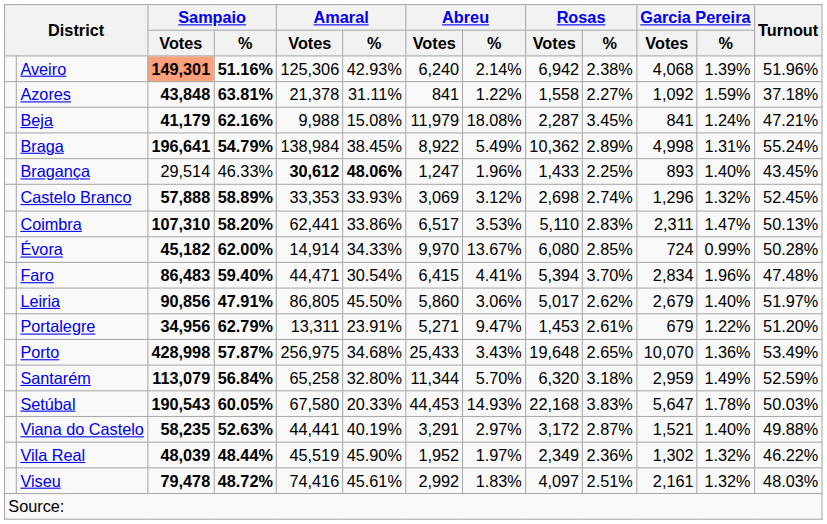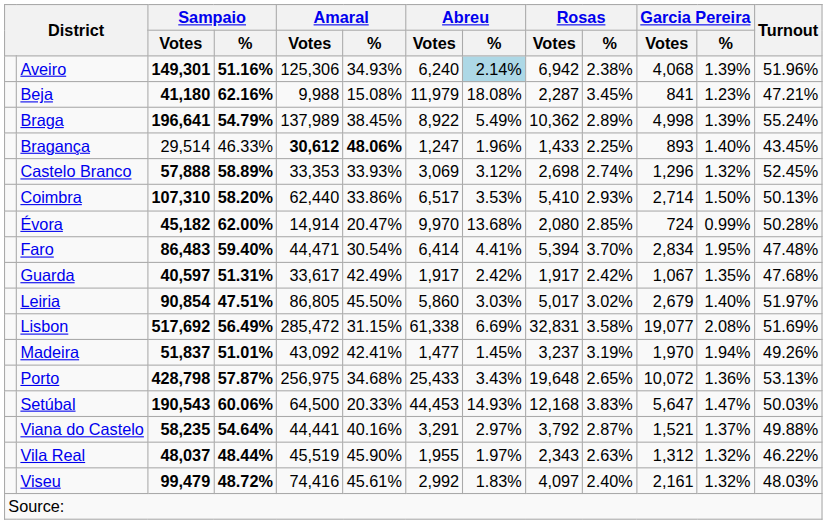 <table class="wikitable sortable" style="text-align:right; font-size:95%">
 <tr>
 <th colspan="2" rowspan="2">District</th>
 <th colspan="2"><a href='#'>Sampaio</a></th>
 <th colspan="2"><a href='#'>Amaral</a></th>
 <th colspan="2"><a href='#'>Abreu</a></th>
 <th colspan="2"><a href='#'>Rosas</a></th>
 <th colspan="2"><a href='#'>Garcia Pereira</a></th>
 <th rowspan="2">Turnout</th>
 </tr>
 <tr>
 <th>Votes</th>
 <th>%</th>
 <th>Votes</th>
 <th>%</th>
 <th>Votes</th>
 <th>%</th>
 <th>Votes</th>
 <th>%</th>
 <th>Votes</th>
 <th>%</th>
 </tr>
 <tr>
 <td> </td>
 <td style="text-align:left;"><a href='#'>Aveiro</a></td>
-<td style="background: lightsalmon;"><strong>149,301</strong></td>
+<td><strong>149,301</strong></td>
 <td><strong>51.16%</strong></td>
 <td>125,306</td>
-<td>42.93%</td>
+<td>34.93%</td>
 <td>6,240</td>
-<td>2.14%</td>
+<td style="background: lightblue;">2.14%</td>
 <td>6,942</td>
 <td>2.38%</td>
 <td>4,068</td>
 <td>1.39%</td>
 <td>51.96%</td>
 </tr>
 <tr>
 <td> </td>
-<td style="text-align:left;"><a href='#'>Azores</a></td>
-<td><strong>43,848</strong></td>
-<td><strong>63.81%</strong></td>
-<td>21,378</td>
-<td>31.11%</td>
-<td>841</td>
-<td>1.22%</td>
-<td>1,558</td>
-<td>2.27%</td>
-<td>1,092</td>
-<td>1.59%</td>
-<td>37.18%</td>
-</tr>
-<tr>
-<td> </td>
 <td style="text-align:left;"><a href='#'>Beja</a></td>
-<td><strong>41,179</strong></td>
+<td><strong>41,180</strong></td>
 <td><strong>62.16%</strong></td>
 <td>9,988</td>
 <td>15.08%</td>
 <td>11,979</td>
 <td>18.08%</td>
 <td>2,287</td>
 <td>3.45%</td>
 <td>841</td>
-<td>1.24%</td>
+<td>1.23%</td>
 <td>47.21%</td>
 </tr>
 <tr>
 <td> </td>
 <td style="text-align:left;"><a href='#'>Braga</a></td>
 <td><strong>196,641</strong></td>
 <td><strong>54.79%</strong></td>
-<td>138,984</td>
+<td>137,989</td>
 <td>38.45%</td>
 <td>8,922</td>
 <td>5.49%</td>
 <td>10,362</td>
 <td>2.89%</td>
 <td>4,998</td>
-<td>1.31%</td>
+<td>1.39%</td>
 <td>55.24%</td>
 </tr>
 <tr>
 <td> </td>
 <td style="text-align:left;"><a href='#'>Bragança</a></td>
 <td>29,514</td>
 <td>46.33%</td>
 <td><strong>30,612</strong></td>
 <td><strong>48.06%</strong></td>
 <td>1,247</td>
 <td>1.96%</td>
 <td>1,433</td>
 <td>2.25%</td>
 <td>893</td>
 <td>1.40%</td>
 <td>43.45%</td>
 </tr>
 <tr>
 <td> </td>
 <td style="text-align:left;"><a href='#'>Castelo Branco</a></td>
 <td><strong>57,888</strong></td>
 <td><strong>58.89%</strong></td>
 <td>33,353</td>
 <td>33.93%</td>
 <td>3,069</td>
 <td>3.12%</td>
 <td>2,698</td>
 <td>2.74%</td>
 <td>1,296</td>
 <td>1.32%</td>
 <td>52.45%</td>
 </tr>
 <tr>
 <td> </td>
 <td style="text-align:left;"><a href='#'>Coimbra</a></td>
 <td><strong>107,310</strong></td>
 <td><strong>58.20%</strong></td>
-<td>62,441</td>
+<td>62,440</td>
 <td>33.86%</td>
 <td>6,517</td>
 <td>3.53%</td>
-<td>5,110</td>
-<td>2.83%</td>
-<td>2,311</td>
-<td>1.47%</td>
+<td>5,410</td>
+<td>2.93%</td>
+<td>2,714</td>
+<td>1.50%</td>
 <td>50.13%</td>
 </tr>
 <tr>
 <td> </td>
 <td style="text-align:left;"><a href='#'>Évora</a></td>
 <td><strong>45,182</strong></td>
 <td><strong>62.00%</strong></td>
 <td>14,914</td>
-<td>34.33%</td>
+<td>20.47%</td>
 <td>9,970</td>
-<td>13.67%</td>
-<td>6,080</td>
+<td>13.68%</td>
+<td>2,080</td>
 <td>2.85%</td>
 <td>724</td>
 <td>0.99%</td>
 <td>50.28%</td>
 </tr>
 <tr>
 <td> </td>
 <td style="text-align:left;"><a href='#'>Faro</a></td>
 <td><strong>86,483</strong></td>
 <td><strong>59.40%</strong></td>
 <td>44,471</td>
 <td>30.54%</td>
-<td>6,415</td>
+<td>6,414</td>
 <td>4.41%</td>
 <td>5,394</td>
 <td>3.70%</td>
 <td>2,834</td>
-<td>1.96%</td>
+<td>1.95%</td>
 <td>47.48%</td>
 </tr>
 <tr>
 <td> </td>
+<td style="text-align:left;"><a href='#'>Guarda</a></td>
+<td><strong>40,597</strong></td>
+<td><strong>51.31%</strong></td>
+<td>33,617</td>
+<td>42.49%</td>
+<td>1,917</td>
+<td>2.42%</td>
+<td>1,917</td>
+<td>2.42%</td>
+<td>1,067</td>
+<td>1.35%</td>
+<td>47.68%</td>
+</tr>
+<tr>
+<td> </td>
 <td style="text-align:left;"><a href='#'>Leiria</a></td>
-<td><strong>90,856</strong></td>
-<td><strong>47.91%</strong></td>
+<td><strong>90,854</strong></td>
+<td><strong>47.51%</strong></td>
 <td>86,805</td>
 <td>45.50%</td>
 <td>5,860</td>
-<td>3.06%</td>
+<td>3.03%</td>
 <td>5,017</td>
-<td>2.62%</td>
+<td>3.02%</td>
 <td>2,679</td>
 <td>1.40%</td>
 <td>51.97%</td>
 </tr>
 <tr>
 <td> </td>
-<td style="text-align:left;"><a href='#'>Portalegre</a></td>
-<td><strong>34,956</strong></td>
-<td><strong>62.79%</strong></td>
-<td>13,311</td>
-<td>23.91%</td>
-<td>5,271</td>
-<td>9.47%</td>
-<td>1,453</td>
-<td>2.61%</td>
-<td>679</td>
-<td>1.22%</td>
-<td>51.20%</td>
+<td style="text-align:left;"><a href='#'>Lisbon</a></td>
+<td><strong>517,692</strong></td>
+<td><strong>56.49%</strong></td>
+<td>285,472</td>
+<td>31.15%</td>
+<td>61,338</td>
+<td>6.69%</td>
+<td>32,831</td>
+<td>3.58%</td>
+<td>19,077</td>
+<td>2.08%</td>
+<td>51.69%</td>
+</tr>
+<tr>
+<td> </td>
+<td style="text-align:left;"><a href='#'>Madeira</a></td>
+<td><strong>51,837</strong></td>
+<td><strong>51.01%</strong></td>
+<td>43,092</td>
+<td>42.41%</td>
+<td>1,477</td>
+<td>1.45%</td>
+<td>3,237</td>
+<td>3.19%</td>
+<td>1,970</td>
+<td>1.94%</td>
+<td>49.26%</td>
 </tr>
 <tr>
 <td> </td>
 <td style="text-align:left;"><a href='#'>Porto</a></td>
-<td><strong>428,998</strong></td>
+<td><strong>428,798</strong></td>
 <td><strong>57.87%</strong></td>
 <td>256,975</td>
 <td>34.68%</td>
 <td>25,433</td>
 <td>3.43%</td>
 <td>19,648</td>
 <td>2.65%</td>
-<td>10,070</td>
+<td>10,072</td>
 <td>1.36%</td>
-<td>53.49%</td>
-</tr>
-<tr>
-<td> </td>
-<td style="text-align:left;"><a href='#'>Santarém</a></td>
-<td><strong>113,079</strong></td>
-<td><strong>56.84%</strong></td>
-<td>65,258</td>
-<td>32.80%</td>
-<td>11,344</td>
-<td>5.70%</td>
-<td>6,320</td>
-<td>3.18%</td>
-<td>2,959</td>
-<td>1.49%</td>
-<td>52.59%</td>
+<td>53.13%</td>
 </tr>
 <tr>
 <td> </td>
 <td style="text-align:left;"><a href='#'>Setúbal</a></td>
 <td><strong>190,543</strong></td>
-<td><strong>60.05%</strong></td>
-<td>67,580</td>
+<td><strong>60.06%</strong></td>
+<td>64,500</td>
 <td>20.33%</td>
 <td>44,453</td>
 <td>14.93%</td>
-<td>22,168</td>
+<td>12,168</td>
 <td>3.83%</td>
 <td>5,647</td>
-<td>1.78%</td>
+<td>1.47%</td>
 <td>50.03%</td>
 </tr>
 <tr>
 <td> </td>
 <td style="text-align:left;"><a href='#'>Viana do Castelo</a></td>
 <td><strong>58,235</strong></td>
-<td><strong>52.63%</strong></td>
+<td><strong>54.64%</strong></td>
 <td>44,441</td>
-<td>40.19%</td>
+<td>40.16%</td>
 <td>3,291</td>
 <td>2.97%</td>
-<td>3,172</td>
+<td>3,792</td>
 <td>2.87%</td>
 <td>1,521</td>
-<td>1.40%</td>
+<td>1.37%</td>
 <td>49.88%</td>
 </tr>
 <tr>
 <td> </td>
 <td style="text-align:left;"><a href='#'>Vila Real</a></td>
-<td><strong>48,039</strong></td>
+<td><strong>48,037</strong></td>
 <td><strong>48.44%</strong></td>
 <td>45,519</td>
 <td>45.90%</td>
-<td>1,952</td>
+<td>1,955</td>
 <td>1.97%</td>
-<td>2,349</td>
-<td>2.36%</td>
-<td>1,302</td>
+<td>2,343</td>
+<td>2.63%</td>
+<td>1,312</td>
 <td>1.32%</td>
 <td>46.22%</td>
 </tr>
 <tr>
 <td> </td>
 <td style="text-align:left;"><a href='#'>Viseu</a></td>
-<td><strong>79,478</strong></td>
+<td><strong>99,479</strong></td>
 <td><strong>48.72%</strong></td>
 <td>74,416</td>
 <td>45.61%</td>
 <td>2,992</td>
 <td>1.83%</td>
 <td>4,097</td>
-<td>2.51%</td>
+<td>2.40%</td>
 <td>2,161</td>
 <td>1.32%</td>
 <td>48.03%</td>
 </tr>
 <tr class="sortbottom">
 <td colspan="13" style="text-align:left;">Source: </td>
 </tr>
 </table>
